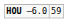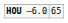 <table class="wikitable">
 <tr align="center">
 </tr>
 <tr align="center">
 <td><strong>HOU</strong> –6.0</td>
-<td>59</td>
+<td>65</td>
 </tr>
 </table>
